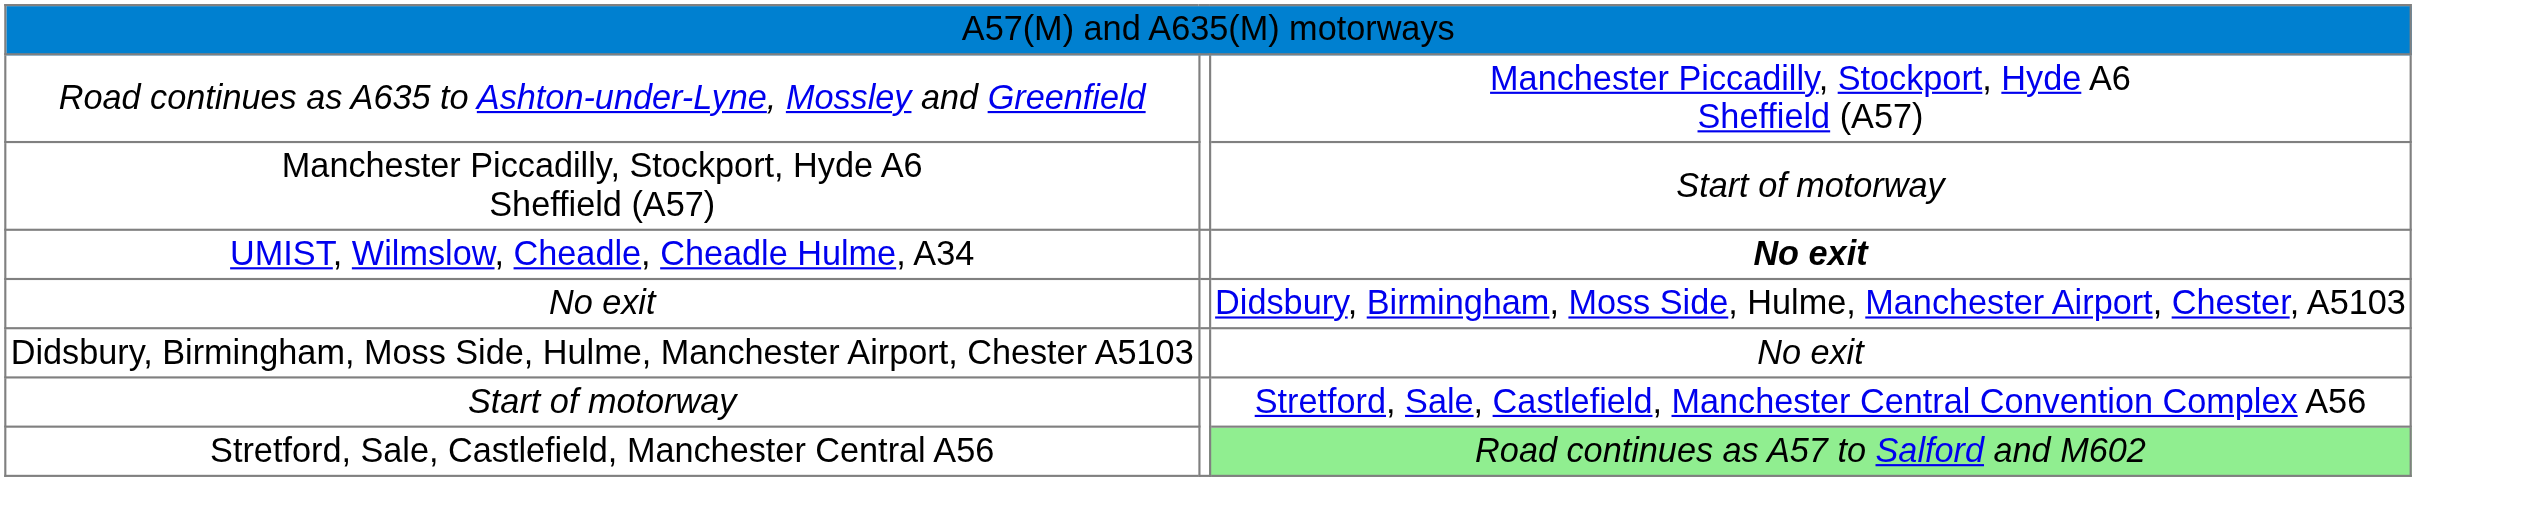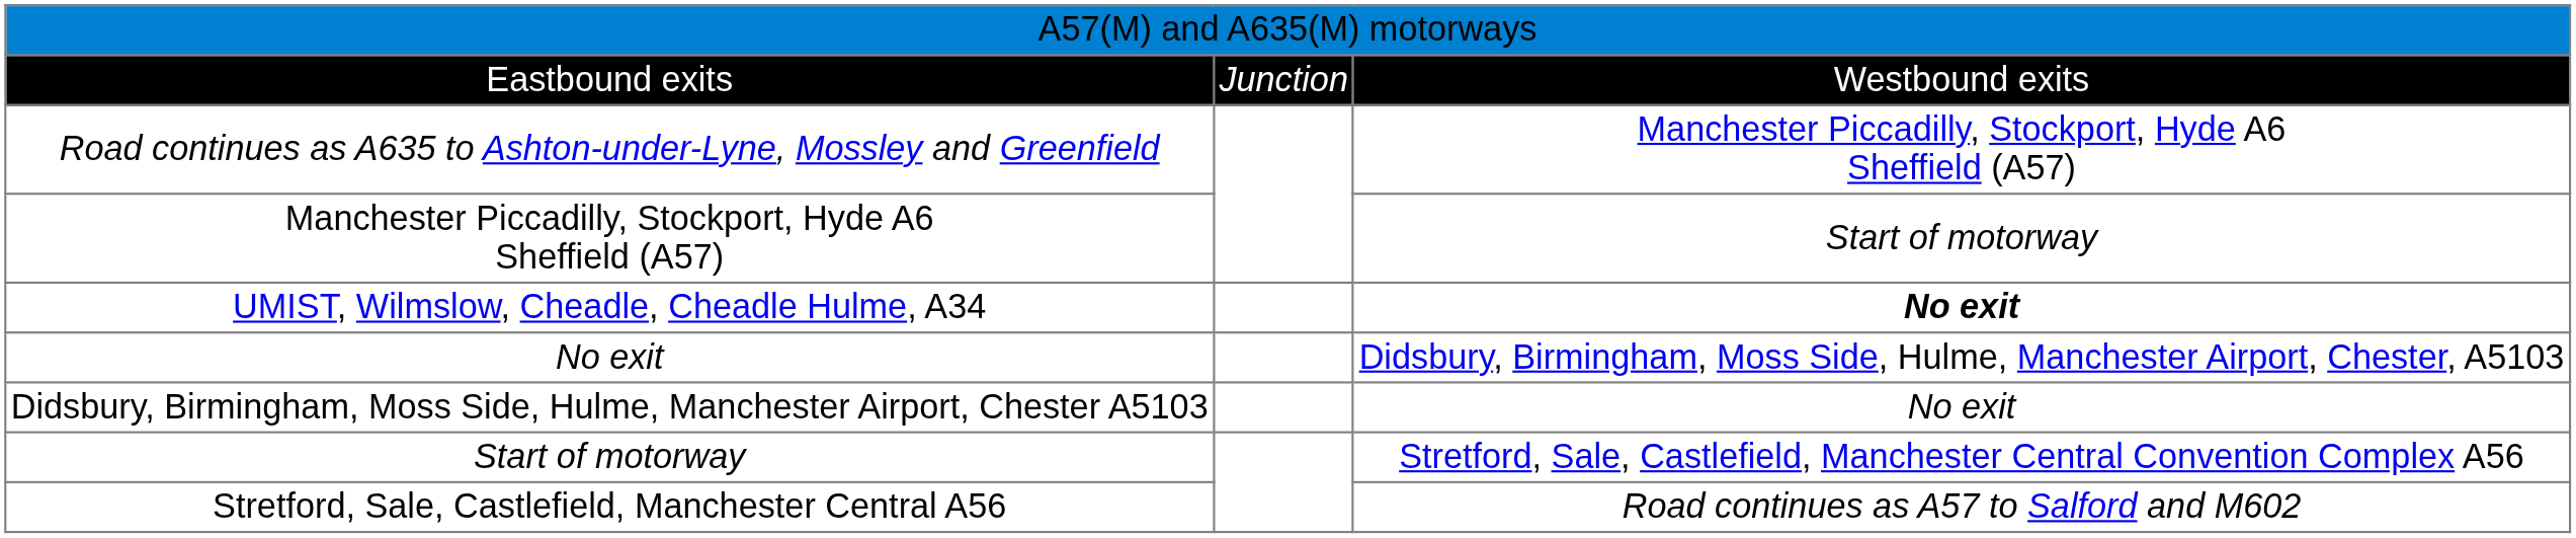 <table border=1 cellpadding=2 style="margin-left:1em; margin-bottom: 1em; border-collapse: collapse; ">
 <tr align="center" bgcolor="0080d0" style="color: ">
 <td colspan="3">A57(M) and A635(M) motorways</td>
+</tr>
+<tr align="center" bgcolor="000000" style="color: white">
+<td>Eastbound exits</td>
+<td><em>Junction</em></td>
+<td>Westbound exits</td>
 </tr>
 <tr align="center">
 <td><em>Road continues as A635 to <a href='#'>Ashton-under-Lyne</a>, <a href='#'>Mossley</a> and <a href='#'>Greenfield</a></em></td>
 <td rowspan="2"></td>
 <td><a href='#'>Manchester Piccadilly</a>, <a href='#'>Stockport</a>, <a href='#'>Hyde</a> A6 <br><a href='#'>Sheffield</a>  (A57)</td>
 </tr>
 <tr align="center">
 <td>Manchester Piccadilly, Stockport, Hyde A6 <br>Sheffield  (A57)</td>
 <td><em>Start of motorway</em></td>
 </tr>
 <tr align="center">
 <td><a href='#'>UMIST</a>, <a href='#'>Wilmslow</a>, <a href='#'>Cheadle</a>, <a href='#'>Cheadle Hulme</a>, A34</td>
 <td></td>
 <td><strong><em>No exit</em></strong></td>
 </tr>
 <tr align="center">
 <td><em>No exit</em></td>
 <td></td>
 <td><a href='#'>Didsbury</a>, <a href='#'>Birmingham</a>, <a href='#'>Moss Side</a>, Hulme, <a href='#'>Manchester Airport</a>, <a href='#'>Chester</a>, A5103</td>
 </tr>
 <tr align="center">
 <td>Didsbury, Birmingham, Moss Side, Hulme, Manchester Airport, Chester A5103</td>
 <td></td>
 <td><em>No exit</em></td>
 </tr>
 <tr align="center">
 <td><em>Start of motorway</em></td>
 <td rowspan="2"></td>
 <td><a href='#'>Stretford</a>, <a href='#'>Sale</a>, <a href='#'>Castlefield</a>, <a href='#'>Manchester Central Convention Complex</a> A56</td>
 </tr>
 <tr align="center">
 <td>Stretford, Sale, Castlefield, Manchester Central A56</td>
-<td style="background: lightgreen;"><em>Road continues as A57 to <a href='#'>Salford</a> and M602</em></td>
+<td><em>Road continues as A57 to <a href='#'>Salford</a> and M602</em></td>
 </tr>
 </table>
